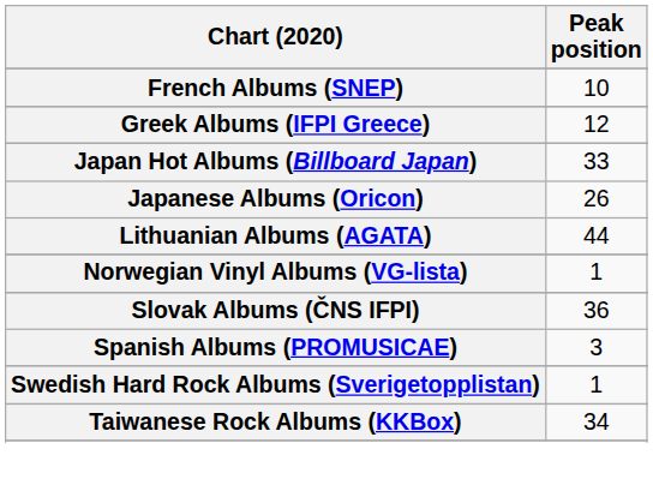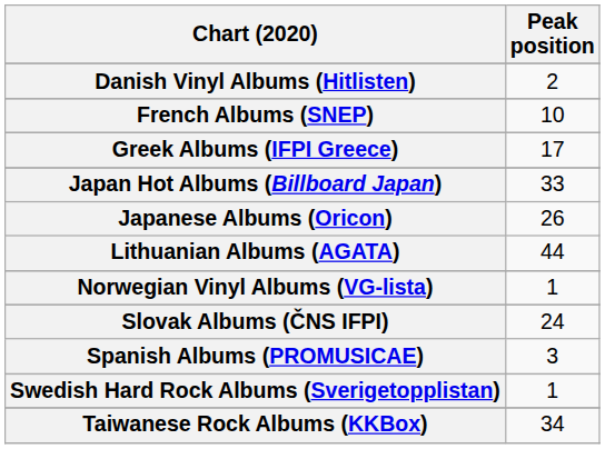 <table class="wikitable sortable plainrowheaders" style="text-align:center">
 <tr>
 <th scope="col">Chart (2020)</th>
 <th scope="col">Peak<br>position</th>
 </tr>
 <tr>
 </tr>
 <tr>
 </tr>
 <tr>
 </tr>
 <tr>
 </tr>
 <tr>
 </tr>
 <tr>
 </tr>
 <tr>
 </tr>
 <tr>
+<th scope="row">Danish Vinyl Albums (<a href='#'>Hitlisten</a>)</th>
+<td>2</td>
+</tr>
+<tr>
 </tr>
 <tr>
 </tr>
 <tr>
 <th scope="row">French Albums (<a href='#'>SNEP</a>)</th>
 <td>10</td>
 </tr>
 <tr>
 </tr>
 <tr>
 <th scope="row">Greek Albums (<a href='#'>IFPI Greece</a>)</th>
-<td>12</td>
+<td>17</td>
 </tr>
 <tr>
 </tr>
 <tr>
 </tr>
 <tr>
 </tr>
 <tr>
 <th scope="row">Japan Hot Albums (<em><a href='#'>Billboard Japan</a></em>)</th>
 <td>33</td>
 </tr>
 <tr>
 <th scope="row">Japanese Albums (<a href='#'>Oricon</a>)</th>
 <td>26</td>
 </tr>
 <tr>
 <th scope="row">Lithuanian Albums (<a href='#'>AGATA</a>)</th>
 <td>44</td>
 </tr>
 <tr>
 </tr>
 <tr>
 <th scope="row">Norwegian Vinyl Albums (<a href='#'>VG-lista</a>)</th>
 <td>1</td>
 </tr>
 <tr>
 </tr>
 <tr>
 </tr>
 <tr>
 </tr>
 <tr>
 <th scope="row">Slovak Albums (ČNS IFPI)</th>
-<td>36</td>
+<td>24</td>
 </tr>
 <tr>
 <th scope="row">Spanish Albums (<a href='#'>PROMUSICAE</a>)</th>
 <td>3</td>
 </tr>
 <tr>
 </tr>
 <tr>
 <th scope="row">Swedish Hard Rock Albums (<a href='#'>Sverigetopplistan</a>)</th>
 <td>1</td>
 </tr>
 <tr>
 </tr>
 <tr>
 <th scope="row">Taiwanese Rock Albums (<a href='#'>KKBox</a>)</th>
 <td>34</td>
 </tr>
 <tr>
 </tr>
 <tr>
 </tr>
 <tr>
 </tr>
 <tr>
 </tr>
 <tr>
 </tr>
 </table>
